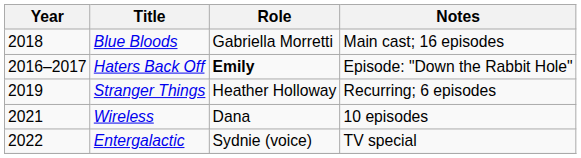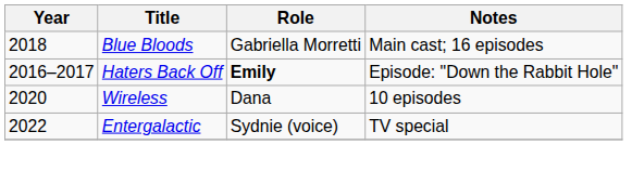 <table class="wikitable">
 <tr>
 <th>Year</th>
 <th>Title</th>
 <th>Role</th>
 <th>Notes</th>
 </tr>
 <tr>
 <td>2018</td>
 <td><em><a href='#'>Blue Bloods</a></em></td>
 <td>Gabriella Morretti</td>
 <td>Main cast; 16 episodes</td>
 </tr>
 <tr>
 <td>2016–2017</td>
 <td><em><a href='#'>Haters Back Off</a></em></td>
 <td><strong>Emily</strong></td>
 <td>Episode: "Down the Rabbit Hole"</td>
 </tr>
 <tr>
-<td>2019</td>
-<td><em><a href='#'>Stranger Things</a></em></td>
-<td>Heather Holloway</td>
-<td>Recurring; 6 episodes</td>
-</tr>
-<tr>
-<td>2021</td>
+<td>2020</td>
 <td><em><a href='#'>Wireless</a></em></td>
 <td>Dana</td>
 <td>10 episodes</td>
 </tr>
 <tr>
 <td>2022</td>
 <td><em><a href='#'>Entergalactic</a></em></td>
 <td>Sydnie (voice)</td>
 <td>TV special</td>
 </tr>
 <tr>
 </tr>
 </table>
